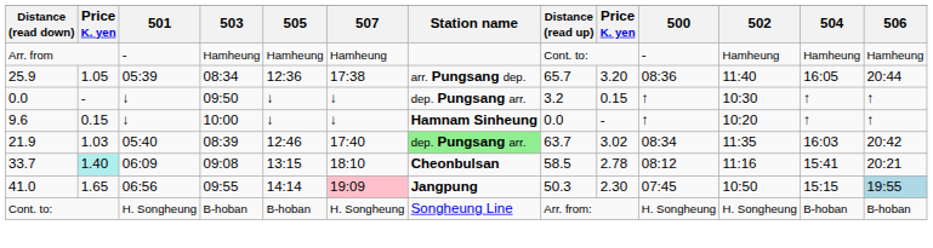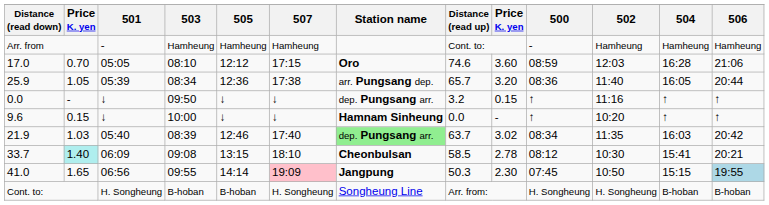 <table class="wikitable">
 <tr>
 </tr>
 <tr>
 <th><small> Distance<br>(read down)</small></th>
 <th>Price<br><small><a href='#'>K. yen</a></small></th>
 <th><strong>501</strong></th>
 <th><strong>503</strong></th>
 <th><strong>505</strong></th>
 <th><strong>507</strong></th>
 <th>Station name</th>
 <th><small>Distance<br>(read up)</small></th>
 <th>Price<br><small><a href='#'>K. yen</a></small></th>
 <th><strong>500</strong></th>
 <th><strong>502</strong></th>
 <th><strong>504</strong></th>
 <th><strong>506</strong></th>
 </tr>
 <tr>
 <td colspan=2><small>Arr. from</small></td>
 <td>-</td>
 <td><small>Hamheung</small></td>
 <td><small>Hamheung</small></td>
 <td><small>Hamheung</small></td>
 <td></td>
 <td colspan=2><small>Cont. to:</small></td>
 <td>-</td>
 <td><small>Hamheung</small></td>
 <td><small>Hamheung</small></td>
 <td><small>Hamheung</small></td>
 </tr>
 <tr>
+<td>17.0</td>
+<td>0.70</td>
+<td>05:05</td>
+<td>08:10</td>
+<td>12:12</td>
+<td>17:15</td>
+<td><strong>Oro</strong></td>
+<td>74.6</td>
+<td>3.60</td>
+<td>08:59</td>
+<td>12:03</td>
+<td>16:28</td>
+<td>21:06</td>
+</tr>
+<tr>
 <td>25.9</td>
 <td>1.05</td>
 <td>05:39</td>
 <td>08:34</td>
 <td>12:36</td>
 <td>17:38</td>
 <td><small>arr.</small> <strong>Pungsang</strong> <small>dep.</small></td>
 <td>65.7</td>
 <td>3.20</td>
 <td>08:36</td>
 <td>11:40</td>
 <td>16:05</td>
 <td>20:44</td>
 </tr>
 <tr>
 <td>0.0</td>
 <td>-</td>
 <td>↓</td>
 <td>09:50</td>
 <td>↓</td>
 <td>↓</td>
 <td><small>dep.</small> <strong>Pungsang</strong> <small>arr.</small></td>
 <td>3.2</td>
 <td>0.15</td>
 <td>↑</td>
-<td>10:30</td>
+<td>11:16</td>
 <td>↑</td>
 <td>↑</td>
 </tr>
 <tr>
 <td>9.6</td>
 <td>0.15</td>
 <td>↓</td>
 <td>10:00</td>
 <td>↓</td>
 <td>↓</td>
 <td><strong>Hamnam Sinheung</strong></td>
 <td>0.0</td>
 <td>-</td>
 <td>↑</td>
 <td>10:20</td>
 <td>↑</td>
 <td>↑</td>
 </tr>
 <tr>
 <td>21.9</td>
 <td>1.03</td>
 <td>05:40</td>
 <td>08:39</td>
 <td>12:46</td>
 <td>17:40</td>
 <td style="background: lightgreen;"><small>dep.</small> <strong>Pungsang</strong> <small>arr.</small></td>
 <td>63.7</td>
 <td>3.02</td>
 <td>08:34</td>
 <td>11:35</td>
 <td>16:03</td>
 <td>20:42</td>
 </tr>
 <tr>
 <td>33.7</td>
 <td style="background: paleturquoise;">1.40</td>
 <td>06:09</td>
 <td>09:08</td>
 <td>13:15</td>
 <td>18:10</td>
 <td><strong>Cheonbulsan</strong></td>
 <td>58.5</td>
 <td>2.78</td>
 <td>08:12</td>
-<td>11:16</td>
+<td>10:30</td>
 <td>15:41</td>
 <td>20:21</td>
 </tr>
 <tr>
 <td>41.0</td>
 <td>1.65</td>
 <td>06:56</td>
 <td>09:55</td>
 <td>14:14</td>
 <td style="background: pink;">19:09</td>
 <td><strong>Jangpung</strong></td>
 <td>50.3</td>
 <td>2.30</td>
 <td>07:45</td>
 <td>10:50</td>
 <td>15:15</td>
 <td style="background: lightblue;">19:55</td>
 </tr>
 <tr>
 <td colspan=2><small>Cont. to:</small></td>
 <td><small>H. Songheung</small></td>
 <td><small>B-hoban</small></td>
 <td><small>B-hoban</small></td>
 <td><small>H. Songheung</small></td>
 <td><a href='#'>Songheung Line</a></td>
 <td colspan=2><small>Arr. from:</small></td>
 <td><small>H. Songheung</small></td>
 <td><small>H. Songheung</small></td>
 <td><small>B-hoban</small></td>
 <td><small>B-hoban</small></td>
 </tr>
 </table>
